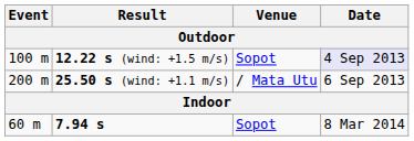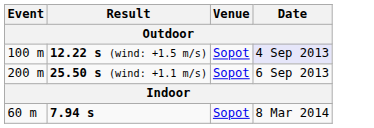 <table class="wikitable" style="border-collapse: collapse; font-size: 95%;">
 <tr>
 <th>Event</th>
 <th>Result</th>
 <th>Venue</th>
 <th>Date</th>
 </tr>
 <tr>
 <th colspan="4">Outdoor</th>
 </tr>
 <tr>
 <td>100 m</td>
 <td><strong>12.22 s</strong> <small>(wind: +1.5 m/s)</small></td>
 <td> <a href='#'>Sopot</a></td>
 <td style="background: lavender;">4 Sep 2013</td>
 </tr>
 <tr>
 <td>200 m</td>
 <td><strong>25.50 s</strong> <small>(wind: +1.1 m/s)</small></td>
-<td>/ <a href='#'>Mata Utu</a></td>
+<td> <a href='#'>Sopot</a></td>
 <td>6 Sep 2013</td>
 </tr>
 <tr>
 <th colspan="4">Indoor</th>
 </tr>
 <tr>
 <td>60 m</td>
 <td><strong>7.94 s</strong></td>
 <td> <a href='#'>Sopot</a></td>
 <td>8 Mar 2014</td>
 </tr>
 </table>
